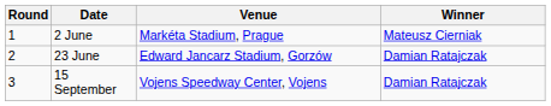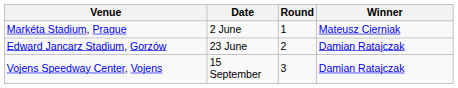 <table class="wikitable" style="font-size: 100%">
 <tr>
+<th width=300>Venue</th>
+<th width=100>Date</th>
 <th width=30>Round</th>
-<th width=100>Date</th>
-<th width=300>Venue</th>
 <th width=200>Winner</th>
 </tr>
 <tr>
+<td> <a href='#'>Markéta Stadium</a>, <a href='#'>Prague</a></td>
+<td>2 June</td>
 <td>1</td>
-<td>2 June</td>
-<td> <a href='#'>Markéta Stadium</a>, <a href='#'>Prague</a></td>
 <td> <a href='#'>Mateusz Cierniak</a></td>
 </tr>
 <tr>
+<td> <a href='#'>Edward Jancarz Stadium</a>, <a href='#'>Gorzów</a></td>
+<td>23 June</td>
 <td>2</td>
-<td>23 June</td>
-<td> <a href='#'>Edward Jancarz Stadium</a>, <a href='#'>Gorzów</a></td>
 <td> <a href='#'>Damian Ratajczak</a></td>
 </tr>
 <tr>
+<td> <a href='#'>Vojens Speedway Center</a>, <a href='#'>Vojens</a></td>
+<td>15 September</td>
 <td>3</td>
-<td>15 September</td>
-<td> <a href='#'>Vojens Speedway Center</a>, <a href='#'>Vojens</a></td>
 <td> <a href='#'>Damian Ratajczak</a></td>
 </tr>
 </table>
